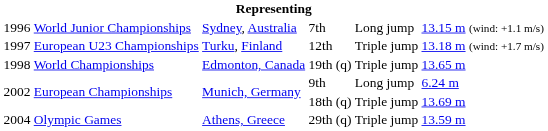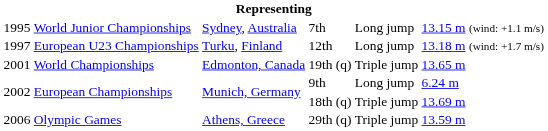 <table>
 <tr>
 <th colspan="6">Representing </th>
 </tr>
 <tr>
-<td>1996</td>
+<td>1995</td>
 <td><a href='#'>World Junior Championships</a></td>
 <td><a href='#'>Sydney</a>, <a href='#'>Australia</a></td>
 <td>7th</td>
 <td>Long jump</td>
 <td><a href='#'>13.15 m</a>  <small>(wind: +1.1 m/s)</small></td>
 </tr>
 <tr>
 <td>1997</td>
 <td><a href='#'>European U23 Championships</a></td>
 <td><a href='#'>Turku</a>, <a href='#'>Finland</a></td>
 <td>12th</td>
-<td>Triple jump</td>
+<td>Long jump</td>
 <td><a href='#'>13.18 m</a> <small>(wind: +1.7 m/s)</small></td>
 </tr>
 <tr>
-<td>1998</td>
+<td>2001</td>
 <td><a href='#'>World Championships</a></td>
 <td><a href='#'>Edmonton, Canada</a></td>
 <td>19th (q)</td>
 <td>Triple jump</td>
 <td><a href='#'>13.65 m</a></td>
 </tr>
 <tr>
 <td rowspan=2>2002</td>
 <td rowspan=2><a href='#'>European Championships</a></td>
 <td rowspan=2><a href='#'>Munich, Germany</a></td>
 <td>9th</td>
 <td>Long jump</td>
 <td><a href='#'>6.24 m</a></td>
 </tr>
 <tr>
 <td>18th (q)</td>
 <td>Triple jump</td>
 <td><a href='#'>13.69 m</a></td>
 </tr>
 <tr>
-<td>2004</td>
+<td>2006</td>
 <td><a href='#'>Olympic Games</a></td>
 <td><a href='#'>Athens, Greece</a></td>
 <td>29th (q)</td>
 <td>Triple jump</td>
 <td><a href='#'>13.59 m</a></td>
 </tr>
 </table>
